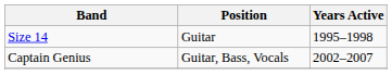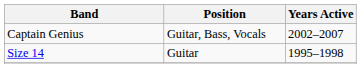 <table class="wikitable">
 <tr>
 <th width="200">Band</th>
 <th width="150">Position</th>
 <th>Years Active</th>
 </tr>
 <tr>
+<td>Captain Genius</td>
+<td>Guitar, Bass, Vocals</td>
+<td>2002–2007</td>
+</tr>
+<tr>
 <td><a href='#'>Size 14</a></td>
 <td>Guitar</td>
 <td>1995–1998</td>
-</tr>
-<tr>
-<td>Captain Genius</td>
-<td>Guitar, Bass, Vocals</td>
-<td>2002–2007</td>
 </tr>
 <tr>
 </tr>
 <tr>
 </tr>
 </table>
